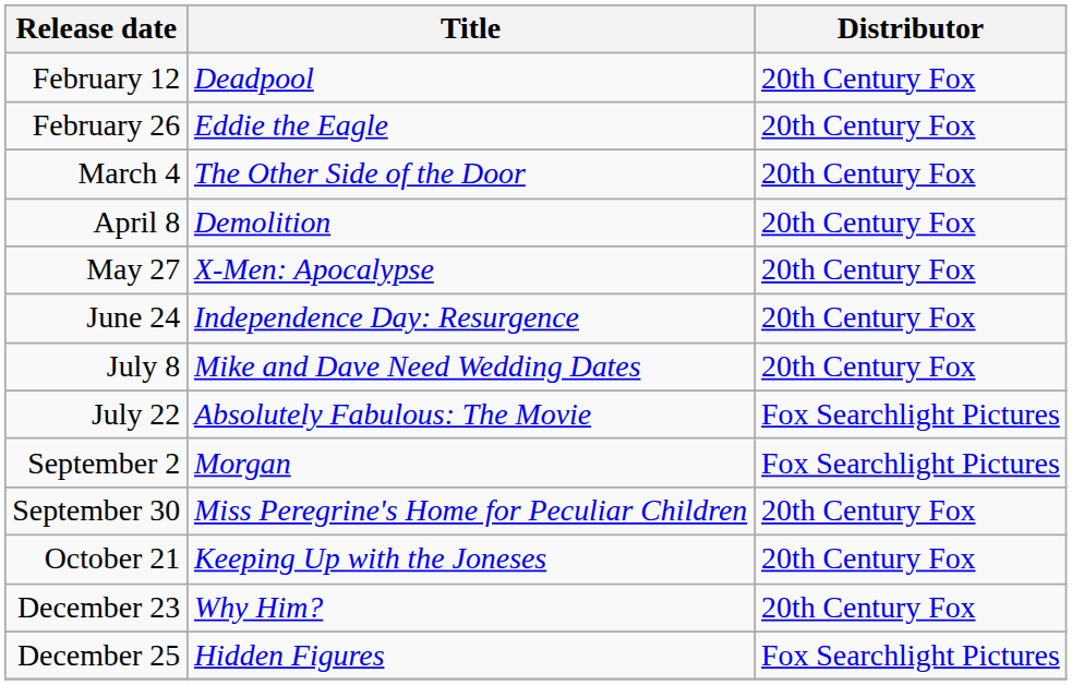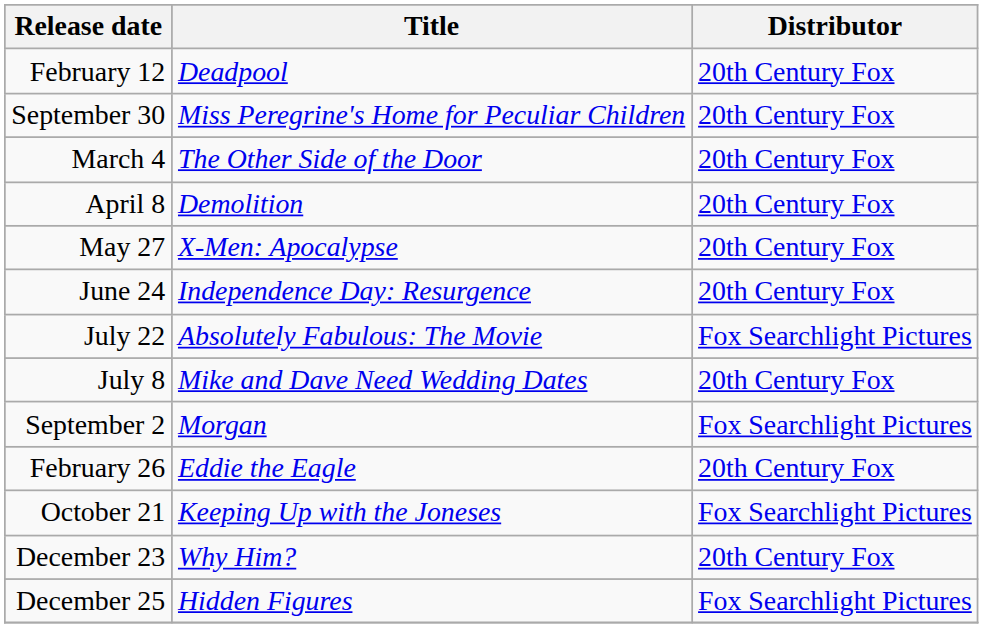 <table class="wikitable sortable">
 <tr>
 <th>Release date</th>
 <th>Title</th>
 <th>Distributor</th>
 </tr>
 <tr>
 <td align="right">February 12</td>
 <td><em><a href='#'>Deadpool</a></em></td>
 <td><a href='#'>20th Century Fox</a></td>
 </tr>
 <tr>
-<td align="right">February 26</td>
-<td><em><a href='#'>Eddie the Eagle</a></em></td>
+<td align="right">September 30</td>
+<td><em><a href='#'>Miss Peregrine's Home for Peculiar Children</a></em></td>
 <td><a href='#'>20th Century Fox</a></td>
 </tr>
 <tr>
 <td align="right">March 4</td>
 <td><em><a href='#'>The Other Side of the Door</a></em></td>
 <td><a href='#'>20th Century Fox</a></td>
 </tr>
 <tr>
 <td align="right">April 8</td>
 <td><em><a href='#'>Demolition</a></em></td>
 <td><a href='#'>20th Century Fox</a></td>
 </tr>
 <tr>
 <td align="right">May 27</td>
 <td><em><a href='#'>X-Men: Apocalypse</a></em></td>
 <td><a href='#'>20th Century Fox</a></td>
 </tr>
 <tr>
 <td align="right">June 24</td>
 <td><em><a href='#'>Independence Day: Resurgence</a></em></td>
 <td><a href='#'>20th Century Fox</a></td>
 </tr>
 <tr>
+<td align="right">July 22</td>
+<td><em><a href='#'>Absolutely Fabulous: The Movie</a></em></td>
+<td><a href='#'>Fox Searchlight Pictures</a></td>
+</tr>
+<tr>
 <td align="right">July 8</td>
 <td><em><a href='#'>Mike and Dave Need Wedding Dates</a></em></td>
 <td><a href='#'>20th Century Fox</a></td>
-</tr>
-<tr>
-<td align="right">July 22</td>
-<td><em><a href='#'>Absolutely Fabulous: The Movie</a></em></td>
-<td><a href='#'>Fox Searchlight Pictures</a></td>
 </tr>
 <tr>
 <td align="right">September 2</td>
 <td><em><a href='#'>Morgan</a></em></td>
 <td><a href='#'>Fox Searchlight Pictures</a></td>
 </tr>
 <tr>
-<td align="right">September 30</td>
-<td><em><a href='#'>Miss Peregrine's Home for Peculiar Children</a></em></td>
+<td align="right">February 26</td>
+<td><em><a href='#'>Eddie the Eagle</a></em></td>
 <td><a href='#'>20th Century Fox</a></td>
 </tr>
 <tr>
 <td align="right">October 21</td>
 <td><em><a href='#'>Keeping Up with the Joneses</a></em></td>
-<td><a href='#'>20th Century Fox</a></td>
+<td><a href='#'>Fox Searchlight Pictures</a></td>
 </tr>
 <tr>
 <td align="right">December 23</td>
 <td><em><a href='#'>Why Him?</a></em></td>
 <td><a href='#'>20th Century Fox</a></td>
 </tr>
 <tr>
 <td align="right">December 25</td>
 <td><em><a href='#'>Hidden Figures</a></em></td>
 <td><a href='#'>Fox Searchlight Pictures</a></td>
 </tr>
 <tr>
 </tr>
 </table>
